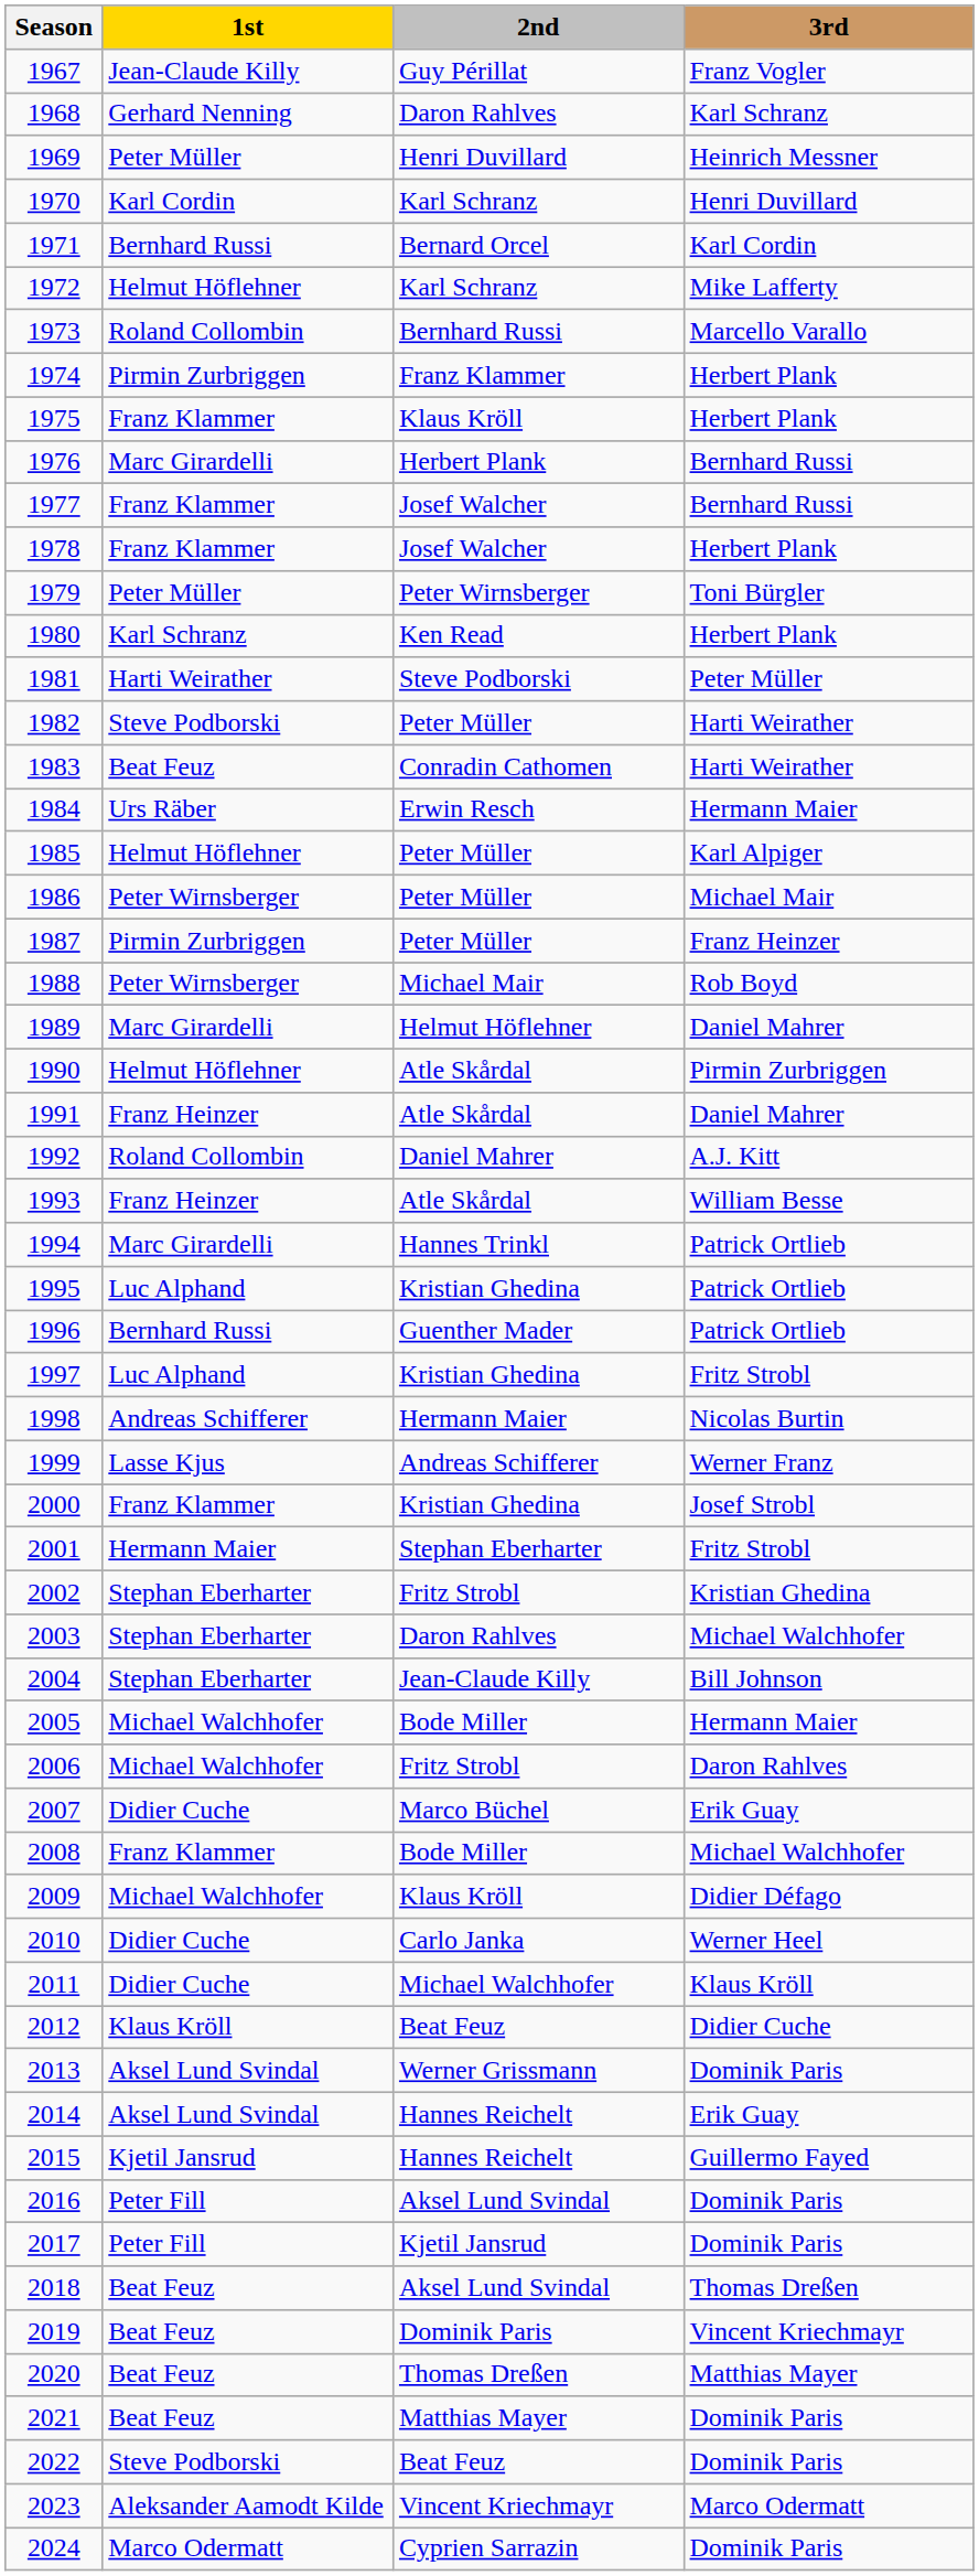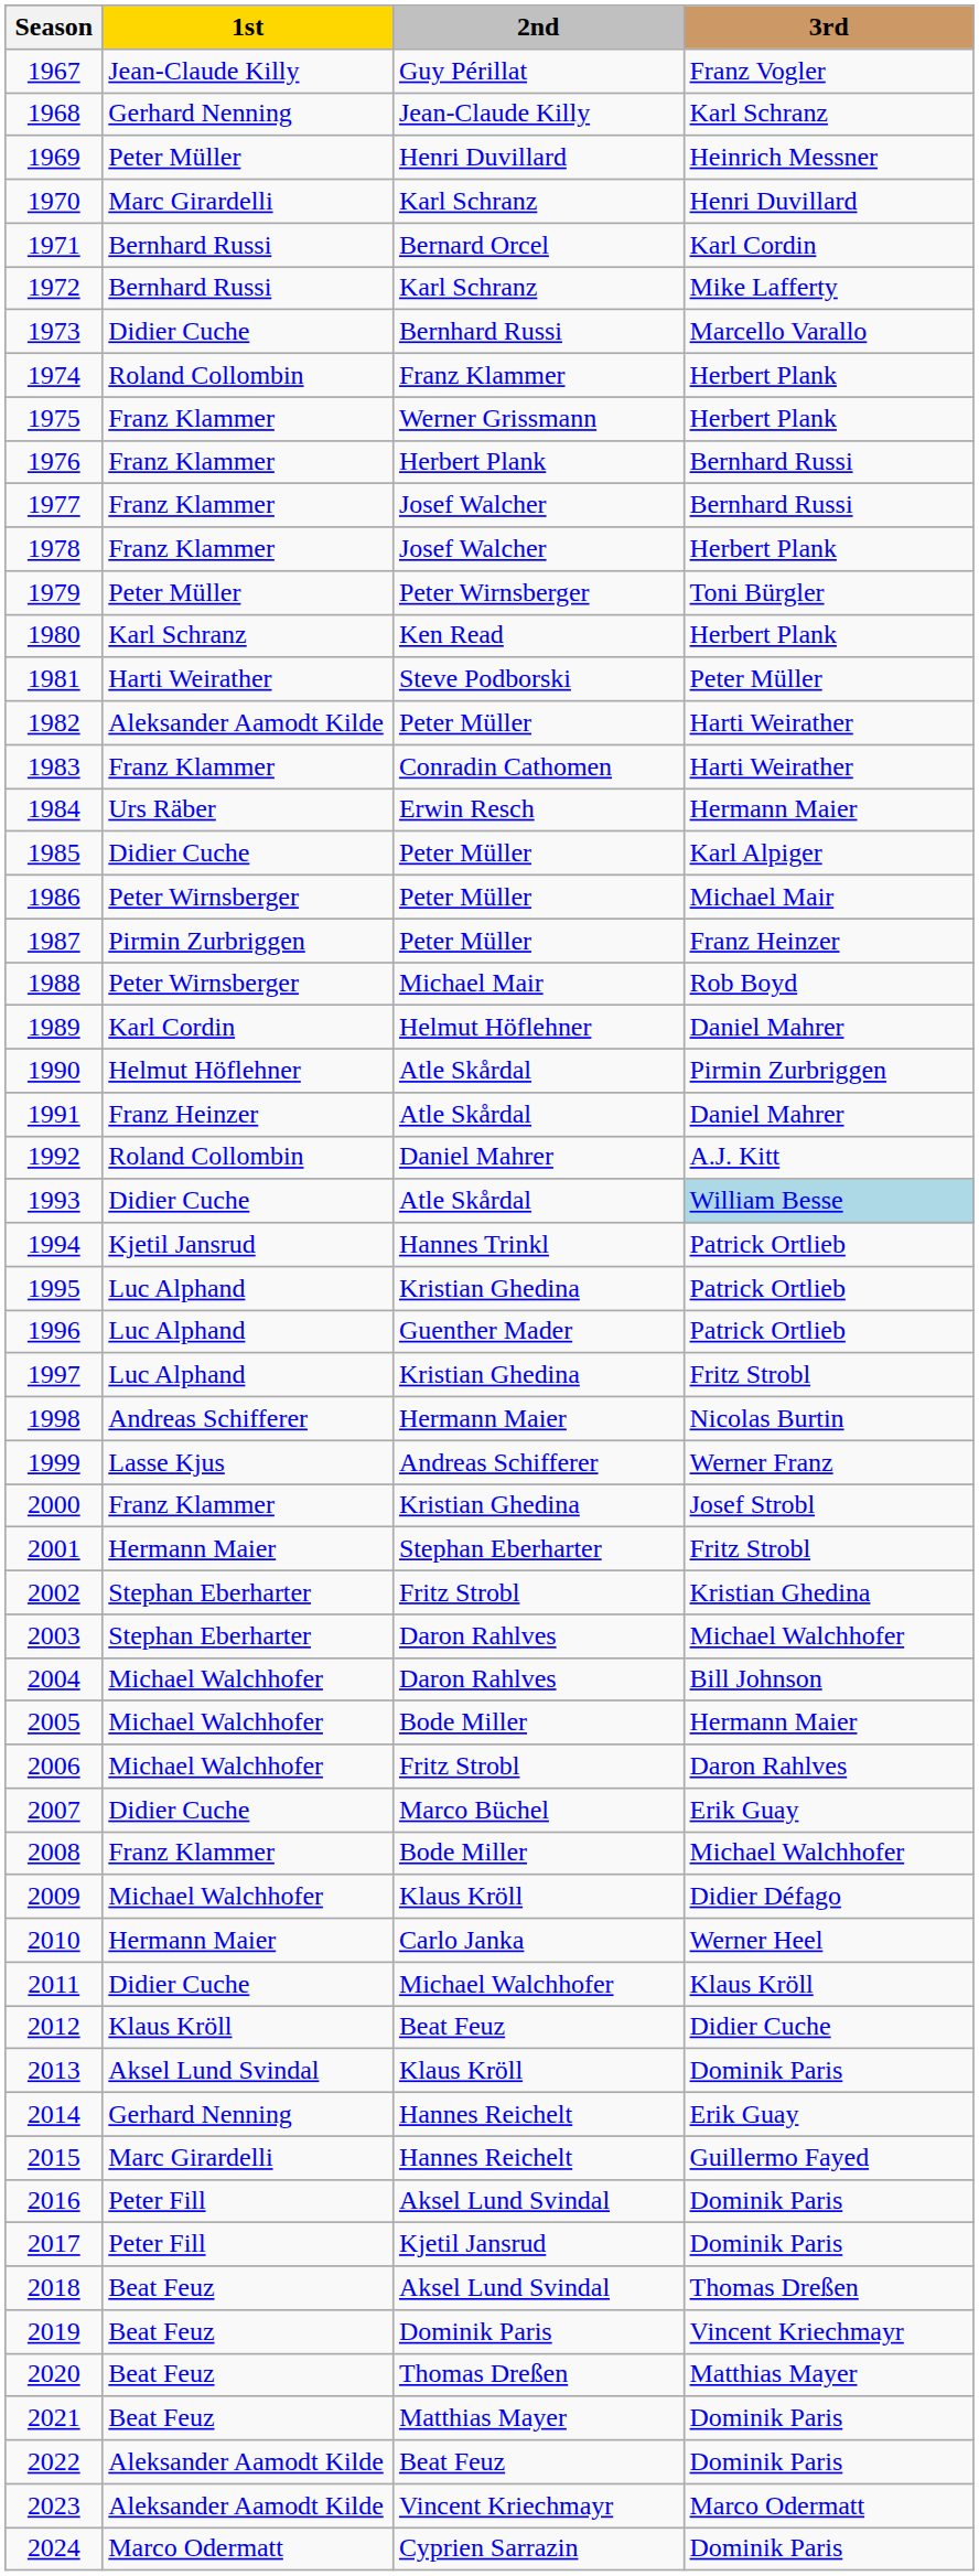 <table class="wikitable sortable" width=60% style="font-size:90%; text-align:left;">
 <tr>
 <th style=width:10%>Season</th>
 <th style="background:gold; width:30%">1st</th>
 <th style="background:silver; width:30%">2nd</th>
 <th style="background:#cc9966; width:30%">3rd</th>
 </tr>
 <tr>
 <td align=center><a href='#'>1967</a></td>
 <td> <a href='#'>Jean-Claude Killy</a></td>
 <td> <a href='#'>Guy Périllat</a></td>
 <td> <a href='#'>Franz Vogler</a></td>
 </tr>
 <tr>
 <td align=center><a href='#'>1968</a></td>
 <td> <a href='#'>Gerhard Nenning</a></td>
-<td> <a href='#'>Daron Rahlves</a></td>
+<td> <a href='#'>Jean-Claude Killy</a></td>
 <td> <a href='#'>Karl Schranz</a></td>
 </tr>
 <tr>
 <td align=center><a href='#'>1969</a></td>
 <td> <a href='#'>Peter Müller</a></td>
 <td> <a href='#'>Henri Duvillard</a></td>
 <td> <a href='#'>Heinrich Messner</a></td>
 </tr>
 <tr>
 <td align=center><a href='#'>1970</a></td>
-<td> <a href='#'>Karl Cordin</a></td>
+<td> <a href='#'>Marc Girardelli</a></td>
 <td> <a href='#'>Karl Schranz</a></td>
 <td> <a href='#'>Henri Duvillard</a></td>
 </tr>
 <tr>
 <td align=center><a href='#'>1971</a></td>
 <td> <a href='#'>Bernhard Russi</a></td>
 <td> <a href='#'>Bernard Orcel</a></td>
 <td> <a href='#'>Karl Cordin</a></td>
 </tr>
 <tr>
 <td align=center><a href='#'>1972</a></td>
-<td> <a href='#'>Helmut Höflehner</a></td>
+<td> <a href='#'>Bernhard Russi</a></td>
 <td> <a href='#'>Karl Schranz</a></td>
 <td> <a href='#'>Mike Lafferty</a></td>
 </tr>
 <tr>
 <td align=center><a href='#'>1973</a></td>
-<td> <a href='#'>Roland Collombin</a></td>
+<td> <a href='#'>Didier Cuche</a></td>
 <td> <a href='#'>Bernhard Russi</a></td>
 <td> <a href='#'>Marcello Varallo</a></td>
 </tr>
 <tr>
 <td align=center><a href='#'>1974</a></td>
-<td> <a href='#'>Pirmin Zurbriggen</a></td>
+<td> <a href='#'>Roland Collombin</a></td>
 <td> <a href='#'>Franz Klammer</a></td>
 <td> <a href='#'>Herbert Plank</a></td>
 </tr>
 <tr>
 <td align=center><a href='#'>1975</a></td>
 <td> <a href='#'>Franz Klammer</a></td>
-<td> <a href='#'>Klaus Kröll</a></td>
+<td> <a href='#'>Werner Grissmann</a></td>
 <td> <a href='#'>Herbert Plank</a></td>
 </tr>
 <tr>
 <td align=center><a href='#'>1976</a></td>
-<td> <a href='#'>Marc Girardelli</a></td>
+<td> <a href='#'>Franz Klammer</a></td>
 <td> <a href='#'>Herbert Plank</a></td>
 <td> <a href='#'>Bernhard Russi</a></td>
 </tr>
 <tr>
 <td align=center><a href='#'>1977</a></td>
 <td> <a href='#'>Franz Klammer</a></td>
 <td> <a href='#'>Josef Walcher</a></td>
 <td> <a href='#'>Bernhard Russi</a></td>
 </tr>
 <tr>
 <td align=center><a href='#'>1978</a></td>
 <td> <a href='#'>Franz Klammer</a></td>
 <td> <a href='#'>Josef Walcher</a></td>
 <td> <a href='#'>Herbert Plank</a></td>
 </tr>
 <tr>
 <td align=center><a href='#'>1979</a></td>
 <td> <a href='#'>Peter Müller</a></td>
 <td> <a href='#'>Peter Wirnsberger</a></td>
 <td> <a href='#'>Toni Bürgler</a></td>
 </tr>
 <tr>
 <td align=center><a href='#'>1980</a></td>
 <td> <a href='#'>Karl Schranz</a></td>
 <td> <a href='#'>Ken Read</a></td>
 <td> <a href='#'>Herbert Plank</a></td>
 </tr>
 <tr>
 <td align=center><a href='#'>1981</a></td>
 <td> <a href='#'>Harti Weirather</a></td>
 <td> <a href='#'>Steve Podborski</a></td>
 <td> <a href='#'>Peter Müller</a></td>
 </tr>
 <tr>
 <td align=center><a href='#'>1982</a></td>
-<td> <a href='#'>Steve Podborski</a></td>
+<td> <a href='#'>Aleksander Aamodt Kilde</a></td>
 <td> <a href='#'>Peter Müller</a></td>
 <td> <a href='#'>Harti Weirather</a></td>
 </tr>
 <tr>
 <td align=center><a href='#'>1983</a></td>
-<td> <a href='#'>Beat Feuz</a></td>
+<td> <a href='#'>Franz Klammer</a></td>
 <td> <a href='#'>Conradin Cathomen</a></td>
 <td> <a href='#'>Harti Weirather</a></td>
 </tr>
 <tr>
 <td align=center><a href='#'>1984</a></td>
 <td> <a href='#'>Urs Räber</a></td>
 <td> <a href='#'>Erwin Resch</a></td>
 <td> <a href='#'>Hermann Maier</a></td>
 </tr>
 <tr>
 <td align=center><a href='#'>1985</a></td>
-<td> <a href='#'>Helmut Höflehner</a></td>
+<td> <a href='#'>Didier Cuche</a></td>
 <td> <a href='#'>Peter Müller</a></td>
 <td> <a href='#'>Karl Alpiger</a></td>
 </tr>
 <tr>
 <td align=center><a href='#'>1986</a></td>
 <td> <a href='#'>Peter Wirnsberger</a></td>
 <td> <a href='#'>Peter Müller</a></td>
 <td> <a href='#'>Michael Mair</a></td>
 </tr>
 <tr>
 <td align=center><a href='#'>1987</a></td>
 <td> <a href='#'>Pirmin Zurbriggen</a></td>
 <td> <a href='#'>Peter Müller</a></td>
 <td> <a href='#'>Franz Heinzer</a></td>
 </tr>
 <tr>
 <td align=center><a href='#'>1988</a></td>
 <td> <a href='#'>Peter Wirnsberger</a></td>
 <td> <a href='#'>Michael Mair</a></td>
 <td> <a href='#'>Rob Boyd</a></td>
 </tr>
 <tr>
 <td align=center><a href='#'>1989</a></td>
-<td> <a href='#'>Marc Girardelli</a></td>
+<td> <a href='#'>Karl Cordin</a></td>
 <td> <a href='#'>Helmut Höflehner</a></td>
 <td> <a href='#'>Daniel Mahrer</a></td>
 </tr>
 <tr>
 <td align=center><a href='#'>1990</a></td>
 <td> <a href='#'>Helmut Höflehner</a></td>
 <td> <a href='#'>Atle Skårdal</a></td>
 <td> <a href='#'>Pirmin Zurbriggen</a></td>
 </tr>
 <tr>
 <td align=center><a href='#'>1991</a></td>
 <td> <a href='#'>Franz Heinzer</a></td>
 <td> <a href='#'>Atle Skårdal</a></td>
 <td> <a href='#'>Daniel Mahrer</a></td>
 </tr>
 <tr>
 <td align=center><a href='#'>1992</a></td>
 <td> <a href='#'>Roland Collombin</a></td>
 <td> <a href='#'>Daniel Mahrer</a></td>
 <td> <a href='#'>A.J. Kitt</a></td>
 </tr>
 <tr>
 <td align=center><a href='#'>1993</a></td>
-<td> <a href='#'>Franz Heinzer</a></td>
+<td> <a href='#'>Didier Cuche</a></td>
 <td> <a href='#'>Atle Skårdal</a></td>
-<td> <a href='#'>William Besse</a></td>
+<td style="background: lightblue;"> <a href='#'>William Besse</a></td>
 </tr>
 <tr>
 <td align=center><a href='#'>1994</a></td>
-<td> <a href='#'>Marc Girardelli</a></td>
+<td> <a href='#'>Kjetil Jansrud</a></td>
 <td> <a href='#'>Hannes Trinkl</a></td>
 <td> <a href='#'>Patrick Ortlieb</a></td>
 </tr>
 <tr>
 <td align=center><a href='#'>1995</a></td>
 <td> <a href='#'>Luc Alphand</a></td>
 <td> <a href='#'>Kristian Ghedina</a></td>
 <td> <a href='#'>Patrick Ortlieb</a></td>
 </tr>
 <tr>
 <td align=center><a href='#'>1996</a></td>
-<td> <a href='#'>Bernhard Russi</a></td>
+<td> <a href='#'>Luc Alphand</a></td>
 <td> <a href='#'>Guenther Mader</a></td>
 <td> <a href='#'>Patrick Ortlieb</a></td>
 </tr>
 <tr>
 <td align=center><a href='#'>1997</a></td>
 <td> <a href='#'>Luc Alphand</a></td>
 <td> <a href='#'>Kristian Ghedina</a></td>
 <td> <a href='#'>Fritz Strobl</a></td>
 </tr>
 <tr>
 <td align=center><a href='#'>1998</a></td>
 <td> <a href='#'>Andreas Schifferer</a></td>
 <td> <a href='#'>Hermann Maier</a></td>
 <td> <a href='#'>Nicolas Burtin</a></td>
 </tr>
 <tr>
 <td align=center><a href='#'>1999</a></td>
 <td> <a href='#'>Lasse Kjus</a></td>
 <td> <a href='#'>Andreas Schifferer</a></td>
 <td> <a href='#'>Werner Franz</a></td>
 </tr>
 <tr>
 <td align=center><a href='#'>2000</a></td>
 <td> <a href='#'>Franz Klammer</a></td>
 <td> <a href='#'>Kristian Ghedina</a></td>
 <td> <a href='#'>Josef Strobl</a></td>
 </tr>
 <tr>
 <td align=center><a href='#'>2001</a></td>
 <td> <a href='#'>Hermann Maier</a></td>
 <td> <a href='#'>Stephan Eberharter</a></td>
 <td> <a href='#'>Fritz Strobl</a></td>
 </tr>
 <tr>
 <td align=center><a href='#'>2002</a></td>
 <td> <a href='#'>Stephan Eberharter</a></td>
 <td> <a href='#'>Fritz Strobl</a></td>
 <td> <a href='#'>Kristian Ghedina</a></td>
 </tr>
 <tr>
 <td align=center><a href='#'>2003</a></td>
 <td> <a href='#'>Stephan Eberharter</a></td>
 <td> <a href='#'>Daron Rahlves</a></td>
 <td> <a href='#'>Michael Walchhofer</a></td>
 </tr>
 <tr>
 <td align=center><a href='#'>2004</a></td>
-<td> <a href='#'>Stephan Eberharter</a></td>
-<td> <a href='#'>Jean-Claude Killy</a></td>
+<td> <a href='#'>Michael Walchhofer</a></td>
+<td> <a href='#'>Daron Rahlves</a></td>
 <td> <a href='#'>Bill Johnson</a></td>
 </tr>
 <tr>
 <td align=center><a href='#'>2005</a></td>
 <td> <a href='#'>Michael Walchhofer</a></td>
 <td> <a href='#'>Bode Miller</a></td>
 <td> <a href='#'>Hermann Maier</a></td>
 </tr>
 <tr>
 <td align=center><a href='#'>2006</a></td>
 <td> <a href='#'>Michael Walchhofer</a></td>
 <td> <a href='#'>Fritz Strobl</a></td>
 <td> <a href='#'>Daron Rahlves</a></td>
 </tr>
 <tr>
 <td align=center><a href='#'>2007</a></td>
 <td> <a href='#'>Didier Cuche</a></td>
 <td> <a href='#'>Marco Büchel</a></td>
 <td> <a href='#'>Erik Guay</a></td>
 </tr>
 <tr>
 <td align=center><a href='#'>2008</a></td>
 <td> <a href='#'>Franz Klammer</a></td>
 <td> <a href='#'>Bode Miller</a></td>
 <td> <a href='#'>Michael Walchhofer</a></td>
 </tr>
 <tr>
 <td align=center><a href='#'>2009</a></td>
 <td> <a href='#'>Michael Walchhofer</a></td>
 <td> <a href='#'>Klaus Kröll</a></td>
 <td> <a href='#'>Didier Défago</a></td>
 </tr>
 <tr>
 <td align=center><a href='#'>2010</a></td>
-<td> <a href='#'>Didier Cuche</a></td>
+<td> <a href='#'>Hermann Maier</a></td>
 <td> <a href='#'>Carlo Janka</a></td>
 <td> <a href='#'>Werner Heel</a></td>
 </tr>
 <tr>
 <td align=center><a href='#'>2011</a></td>
 <td> <a href='#'>Didier Cuche</a></td>
 <td> <a href='#'>Michael Walchhofer</a></td>
 <td> <a href='#'>Klaus Kröll</a></td>
 </tr>
 <tr>
 <td align=center><a href='#'>2012</a></td>
 <td> <a href='#'>Klaus Kröll</a></td>
 <td> <a href='#'>Beat Feuz</a></td>
 <td> <a href='#'>Didier Cuche</a></td>
 </tr>
 <tr>
 <td align=center><a href='#'>2013</a></td>
 <td> <a href='#'>Aksel Lund Svindal</a></td>
-<td> <a href='#'>Werner Grissmann</a></td>
+<td> <a href='#'>Klaus Kröll</a></td>
 <td> <a href='#'>Dominik Paris</a></td>
 </tr>
 <tr>
 <td align=center><a href='#'>2014</a></td>
-<td> <a href='#'>Aksel Lund Svindal</a></td>
+<td> <a href='#'>Gerhard Nenning</a></td>
 <td> <a href='#'>Hannes Reichelt</a></td>
 <td> <a href='#'>Erik Guay</a></td>
 </tr>
 <tr>
 <td align=center><a href='#'>2015</a></td>
-<td> <a href='#'>Kjetil Jansrud</a></td>
+<td> <a href='#'>Marc Girardelli</a></td>
 <td> <a href='#'>Hannes Reichelt</a></td>
 <td> <a href='#'>Guillermo Fayed</a></td>
 </tr>
 <tr>
 <td align=center><a href='#'>2016</a></td>
 <td> <a href='#'>Peter Fill</a></td>
 <td> <a href='#'>Aksel Lund Svindal</a></td>
 <td> <a href='#'>Dominik Paris</a></td>
 </tr>
 <tr>
 <td align=center><a href='#'>2017</a></td>
 <td> <a href='#'>Peter Fill</a></td>
 <td> <a href='#'>Kjetil Jansrud</a></td>
 <td> <a href='#'>Dominik Paris</a></td>
 </tr>
 <tr>
 <td align=center><a href='#'>2018</a></td>
 <td> <a href='#'>Beat Feuz</a></td>
 <td> <a href='#'>Aksel Lund Svindal</a></td>
 <td> <a href='#'>Thomas Dreßen</a></td>
 </tr>
 <tr>
 <td align=center><a href='#'>2019</a></td>
 <td> <a href='#'>Beat Feuz</a></td>
 <td> <a href='#'>Dominik Paris</a></td>
 <td> <a href='#'>Vincent Kriechmayr</a></td>
 </tr>
 <tr>
 <td align=center><a href='#'>2020</a></td>
 <td> <a href='#'>Beat Feuz</a></td>
 <td> <a href='#'>Thomas Dreßen</a></td>
 <td> <a href='#'>Matthias Mayer</a></td>
 </tr>
 <tr>
 <td align=center><a href='#'>2021</a></td>
 <td> <a href='#'>Beat Feuz</a></td>
 <td> <a href='#'>Matthias Mayer</a></td>
 <td> <a href='#'>Dominik Paris</a></td>
 </tr>
 <tr>
 <td align=center><a href='#'>2022</a></td>
-<td> <a href='#'>Steve Podborski</a></td>
+<td> <a href='#'>Aleksander Aamodt Kilde</a></td>
 <td> <a href='#'>Beat Feuz</a></td>
 <td> <a href='#'>Dominik Paris</a></td>
 </tr>
 <tr>
 <td align=center><a href='#'>2023</a></td>
 <td> <a href='#'>Aleksander Aamodt Kilde</a></td>
 <td> <a href='#'>Vincent Kriechmayr</a></td>
 <td> <a href='#'>Marco Odermatt</a></td>
 </tr>
 <tr>
 <td align=center><a href='#'>2024</a></td>
 <td> <a href='#'>Marco Odermatt</a></td>
 <td> <a href='#'>Cyprien Sarrazin</a></td>
 <td> <a href='#'>Dominik Paris</a></td>
 </tr>
 </table>
